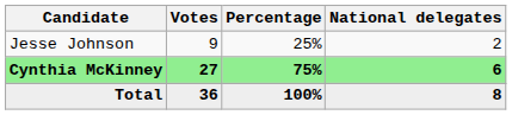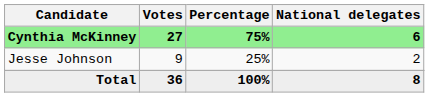 <table class="wikitable" style=" text-align:right;">
 <tr>
 <th>Candidate</th>
 <th>Votes</th>
 <th>Percentage</th>
 <th>National delegates</th>
 </tr>
+<tr style="background:lightgreen;">
+<td style="text-align:left;"><strong>Cynthia McKinney</strong></td>
+<td><strong>27</strong></td>
+<td><strong>75%</strong></td>
+<td><strong>6</strong></td>
+</tr>
 <tr>
 <td style="text-align:left;">Jesse Johnson</td>
 <td>9</td>
 <td>25%</td>
 <td>2</td>
-</tr>
-<tr style="background:lightgreen;">
-<td style="text-align:left;"><strong>Cynthia McKinney</strong></td>
-<td><strong>27</strong></td>
-<td><strong>75%</strong></td>
-<td><strong>6</strong></td>
 </tr>
 <tr>
 </tr>
 <tr style="background:#eee;">
 <td style="margin-right:0.50px"><strong>Total</strong></td>
 <td style="margin-right:0.50px"><strong>36</strong></td>
 <td style="margin-right:0.50px"><strong>100%</strong></td>
 <td style="margin-right:0.50px"><strong>8</strong></td>
 </tr>
 </table>
